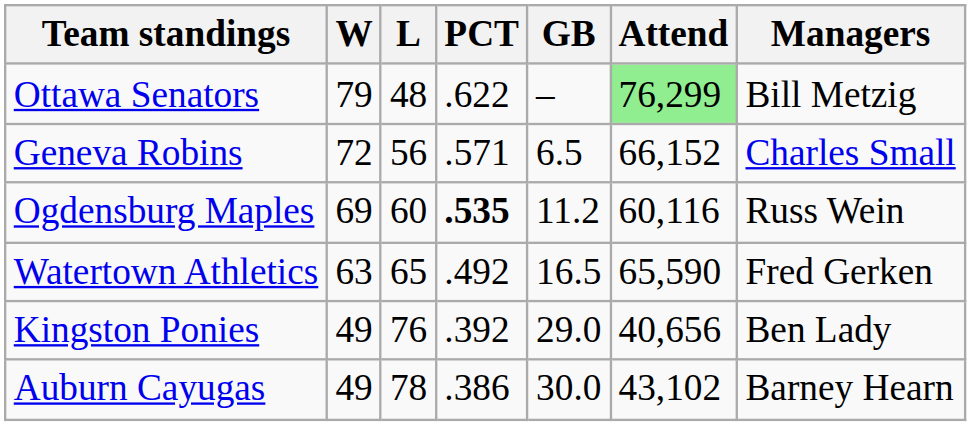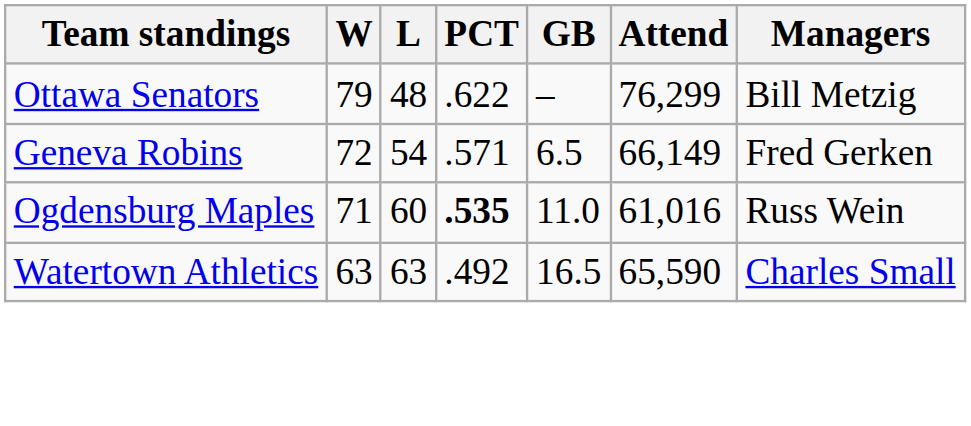 <table class="wikitable">
 <tr>
 <th>Team standings</th>
 <th>W</th>
 <th>L</th>
 <th>PCT</th>
 <th>GB</th>
 <th>Attend</th>
 <th>Managers</th>
 </tr>
 <tr>
 <td><a href='#'>Ottawa Senators</a></td>
 <td>79</td>
 <td>48</td>
 <td>.622</td>
 <td>–</td>
-<td style="background: lightgreen;">76,299</td>
+<td>76,299</td>
 <td>Bill Metzig</td>
 </tr>
 <tr>
 <td><a href='#'>Geneva Robins</a></td>
 <td>72</td>
-<td>56</td>
+<td>54</td>
 <td>.571</td>
 <td>6.5</td>
-<td>66,152</td>
-<td><a href='#'>Charles Small</a></td>
+<td>66,149</td>
+<td>Fred Gerken</td>
 </tr>
 <tr>
 <td><a href='#'>Ogdensburg Maples</a></td>
-<td>69</td>
+<td>71</td>
 <td>60</td>
 <td><strong>.535</strong></td>
-<td>11.2</td>
-<td>60,116</td>
+<td>11.0</td>
+<td>61,016</td>
 <td>Russ Wein</td>
 </tr>
 <tr>
 <td><a href='#'>Watertown Athletics</a></td>
 <td>63</td>
-<td>65</td>
+<td>63</td>
 <td>.492</td>
 <td>16.5</td>
 <td>65,590</td>
-<td>Fred Gerken</td>
-</tr>
-<tr>
-<td><a href='#'>Kingston Ponies</a></td>
-<td>49</td>
-<td>76</td>
-<td>.392</td>
-<td>29.0</td>
-<td>40,656</td>
-<td>Ben Lady</td>
-</tr>
-<tr>
-<td><a href='#'>Auburn Cayugas</a></td>
-<td>49</td>
-<td>78</td>
-<td>.386</td>
-<td>30.0</td>
-<td>43,102</td>
-<td>Barney Hearn</td>
+<td><a href='#'>Charles Small</a></td>
 </tr>
 </table>
